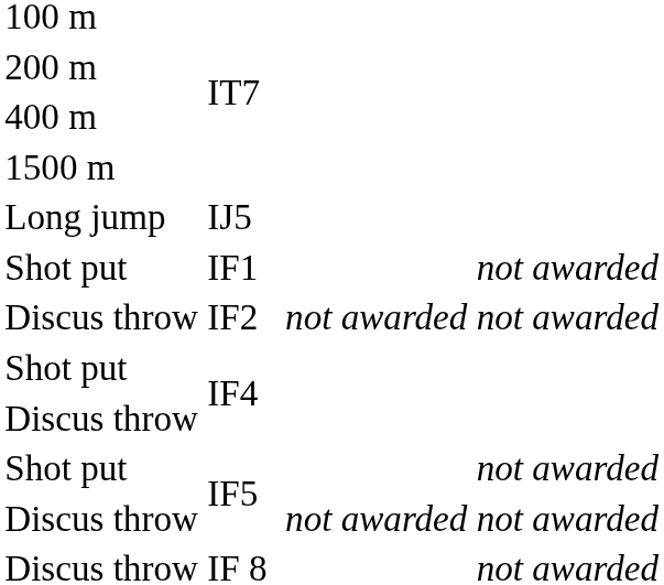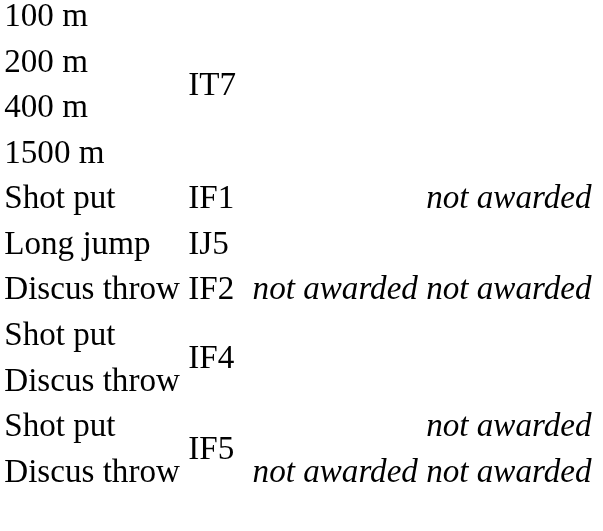 <table>
 <tr>
 <td>100 m</td>
 <td rowspan=4>IT7</td>
 <td></td>
 <td></td>
 <td></td>
 </tr>
 <tr>
 <td>200 m</td>
 <td></td>
 <td></td>
 <td></td>
 </tr>
 <tr>
 <td>400 m</td>
 <td></td>
 <td></td>
 <td></td>
 </tr>
 <tr>
 <td>1500 m</td>
 <td></td>
 <td></td>
 <td></td>
 </tr>
 <tr>
+<td>Shot put</td>
+<td>IF1</td>
+<td></td>
+<td></td>
+<td><em>not awarded</em></td>
+</tr>
+<tr>
 <td>Long jump</td>
 <td>IJ5</td>
 <td></td>
 <td></td>
 <td></td>
-</tr>
-<tr>
-<td>Shot put</td>
-<td>IF1</td>
-<td></td>
-<td></td>
-<td><em>not awarded</em></td>
 </tr>
 <tr>
 <td>Discus throw</td>
 <td>IF2</td>
 <td></td>
 <td><em>not awarded</em></td>
 <td><em>not awarded</em></td>
 </tr>
 <tr>
 <td>Shot put</td>
 <td rowspan=2>IF4</td>
 <td></td>
 <td></td>
 <td></td>
 </tr>
 <tr>
 <td>Discus throw</td>
 <td></td>
 <td></td>
 <td></td>
 </tr>
 <tr>
 <td>Shot put</td>
 <td rowspan=2>IF5</td>
 <td></td>
 <td></td>
 <td><em>not awarded</em></td>
 </tr>
 <tr>
 <td>Discus throw</td>
 <td></td>
 <td><em>not awarded</em></td>
 <td><em>not awarded</em></td>
 </tr>
-<tr>
-<td>Discus throw</td>
-<td>IF 8</td>
-<td></td>
-<td></td>
-<td><em>not awarded</em></td>
-</tr>
 </table>
